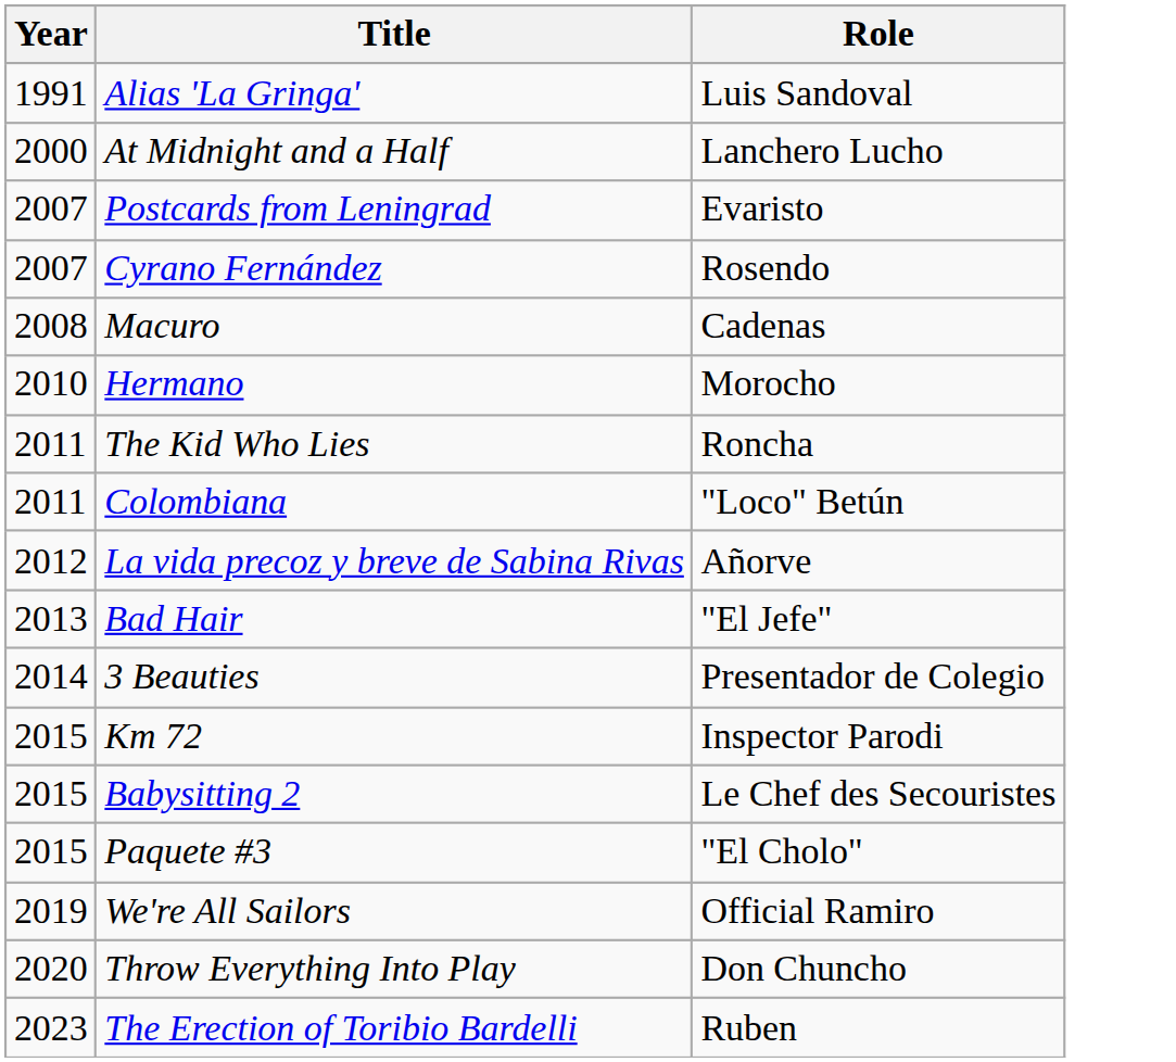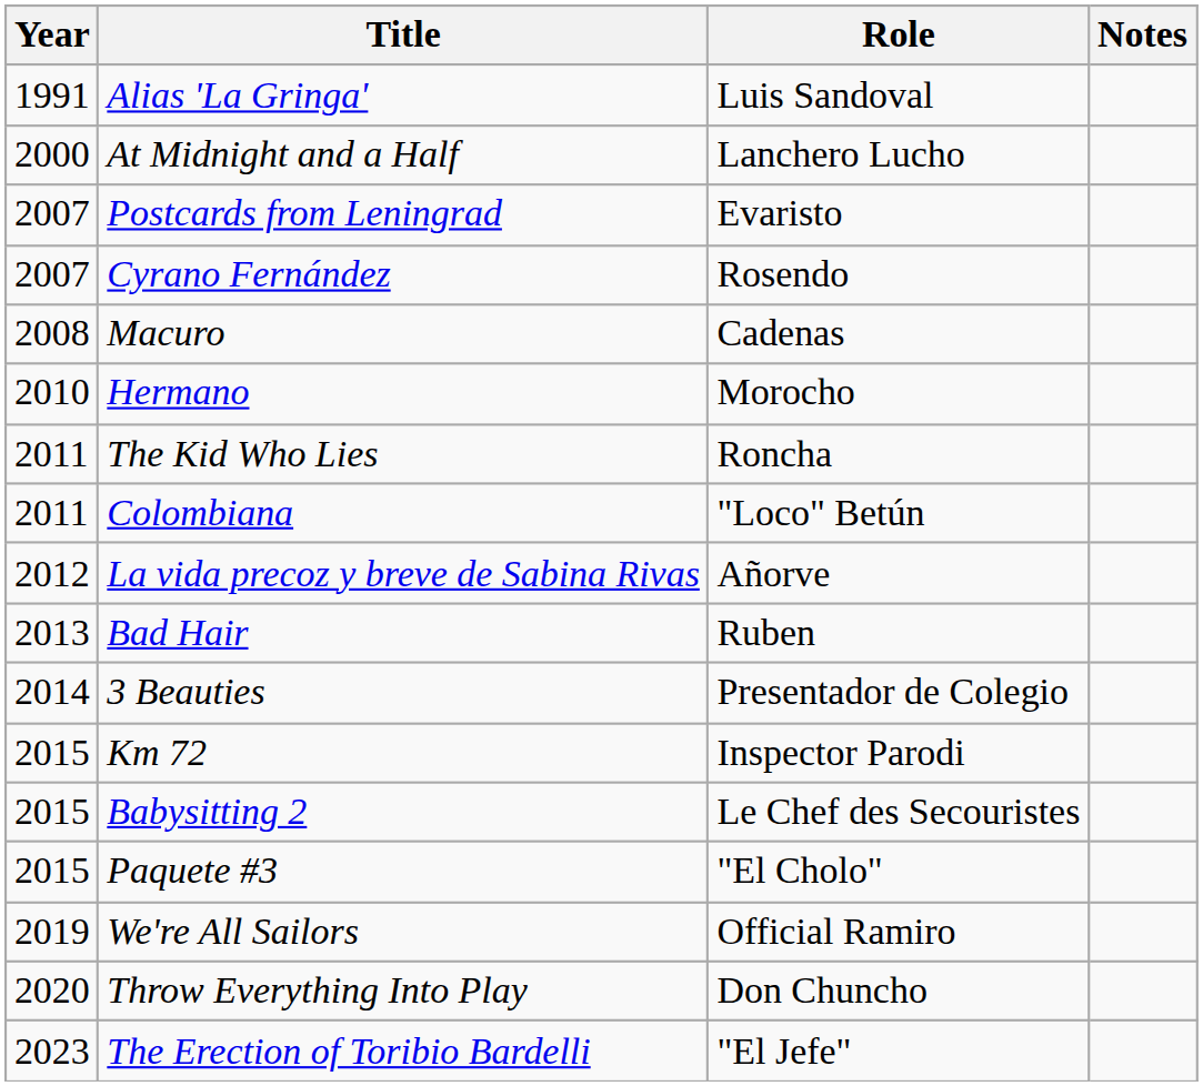 <table class="wikitable">
 <tr>
 <th>Year</th>
 <th>Title</th>
 <th>Role</th>
+<th>Notes</th>
 </tr>
 <tr>
 <td>1991</td>
 <td><em><a href='#'>Alias 'La Gringa'</a></em></td>
 <td>Luis Sandoval</td>
+<td></td>
 </tr>
 <tr>
 <td>2000</td>
 <td><em>At Midnight and a Half</em></td>
 <td>Lanchero Lucho</td>
+<td></td>
 </tr>
 <tr>
 <td>2007</td>
 <td><em><a href='#'>Postcards from Leningrad</a></em></td>
 <td>Evaristo</td>
+<td></td>
 </tr>
 <tr>
 <td>2007</td>
 <td><em><a href='#'>Cyrano Fernández</a></em></td>
 <td>Rosendo</td>
+<td></td>
 </tr>
 <tr>
 <td>2008</td>
 <td><em>Macuro</em></td>
 <td>Cadenas</td>
+<td></td>
 </tr>
 <tr>
 <td>2010</td>
 <td><a href='#'><em>Hermano</em></a></td>
 <td>Morocho</td>
+<td></td>
 </tr>
 <tr>
 <td>2011</td>
 <td><em>The Kid Who Lies</em></td>
 <td>Roncha</td>
+<td></td>
 </tr>
 <tr>
 <td>2011</td>
 <td><em><a href='#'>Colombiana</a></em></td>
 <td>"Loco" Betún</td>
+<td></td>
 </tr>
 <tr>
 <td>2012</td>
 <td><em><a href='#'>La vida precoz y breve de Sabina Rivas</a></em></td>
 <td>Añorve</td>
+<td></td>
 </tr>
 <tr>
 <td>2013</td>
 <td><em><a href='#'>Bad Hair</a></em></td>
-<td>"El Jefe"</td>
+<td>Ruben</td>
+<td></td>
 </tr>
 <tr>
 <td>2014</td>
 <td><em>3 Beauties</em></td>
 <td>Presentador de Colegio</td>
+<td></td>
 </tr>
 <tr>
 <td>2015</td>
 <td><em>Km 72</em></td>
 <td>Inspector Parodi</td>
+<td></td>
 </tr>
 <tr>
 <td>2015</td>
 <td><em><a href='#'>Babysitting 2</a></em></td>
 <td>Le Chef des Secouristes</td>
+<td></td>
 </tr>
 <tr>
 <td>2015</td>
 <td><em>Paquete #3</em></td>
 <td>"El Cholo"</td>
+<td></td>
 </tr>
 <tr>
 <td>2019</td>
 <td><em>We're All Sailors</em></td>
 <td>Official Ramiro</td>
+<td></td>
 </tr>
 <tr>
 <td>2020</td>
 <td><em>Throw Everything Into Play</em></td>
 <td>Don Chuncho</td>
+<td></td>
 </tr>
 <tr>
 <td>2023</td>
 <td><em><a href='#'>The Erection of Toribio Bardelli</a></em></td>
-<td>Ruben</td>
+<td>"El Jefe"</td>
+<td></td>
 </tr>
 </table>
